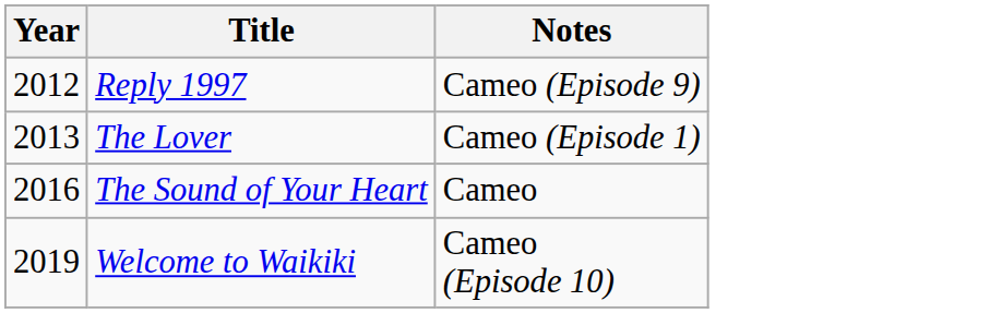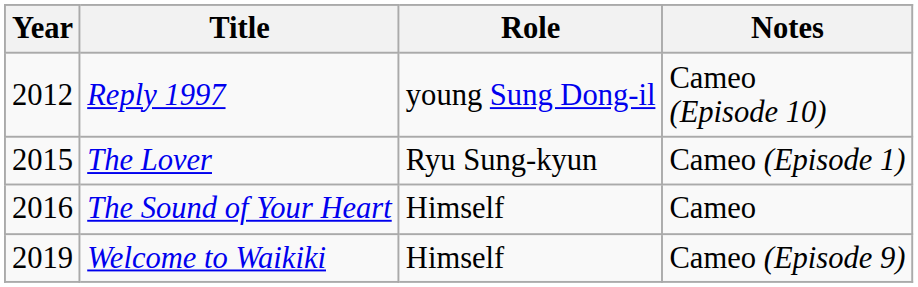 <table class="wikitable">
 <tr>
 <th>Year</th>
 <th>Title</th>
+<th>Role</th>
 <th>Notes</th>
 </tr>
 <tr>
 <td>2012</td>
 <td><em><a href='#'>Reply 1997</a></em></td>
-<td>Cameo <em>(Episode 9)</em></td>
+<td>young <a href='#'>Sung Dong-il</a></td>
+<td>Cameo<br><em>(Episode 10)</em></td>
 </tr>
 <tr>
-<td>2013</td>
+<td>2015</td>
 <td><em><a href='#'>The Lover</a></em></td>
+<td>Ryu Sung-kyun</td>
 <td>Cameo <em>(Episode 1)</em></td>
 </tr>
 <tr>
 <td>2016</td>
 <td><em><a href='#'>The Sound of Your Heart</a></em></td>
+<td>Himself</td>
 <td>Cameo</td>
 </tr>
 <tr>
 <td>2019</td>
 <td><em><a href='#'>Welcome to Waikiki</a></em></td>
-<td>Cameo<br><em>(Episode 10)</em></td>
+<td>Himself</td>
+<td>Cameo <em>(Episode 9)</em></td>
 </tr>
 </table>
